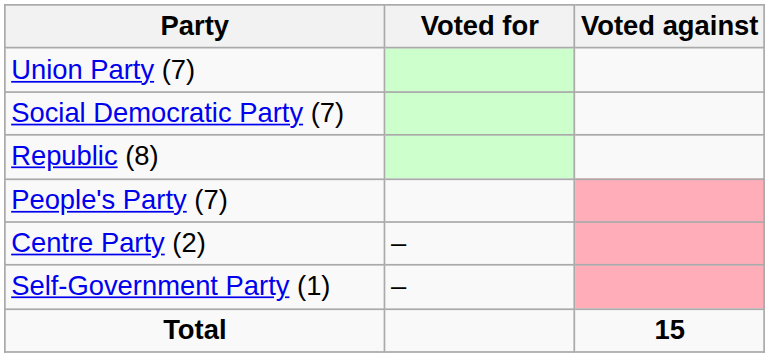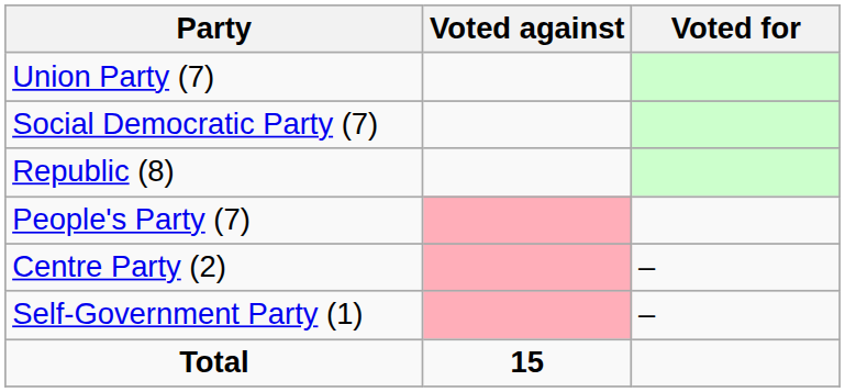 <table class="wikitable">
 <tr>
 <th>Party</th>
+<th style="width:25%;">Voted against</th>
 <th style="width:25%;">Voted for</th>
-<th style="width:25%;">Voted against</th>
 </tr>
 <tr>
 <td> <a href='#'>Union Party</a> (7)</td>
+<td></td>
 <td style="background-color:#CCFFCC;"></td>
+</tr>
+<tr>
+<td> <a href='#'>Social Democratic Party</a> (7)</td>
+<td></td>
+<td style="background-color:#CCFFCC;"></td>
+</tr>
+<tr>
+<td> <a href='#'>Republic</a> (8)</td>
+<td></td>
+<td style="background-color:#CCFFCC;"></td>
+</tr>
+<tr>
+<td> <a href='#'>People's Party</a> (7)</td>
+<td style="background-color:#FFAEB9;"></td>
 <td></td>
 </tr>
 <tr>
-<td> <a href='#'>Social Democratic Party</a> (7)</td>
-<td style="background-color:#CCFFCC;"></td>
-<td></td>
-</tr>
-<tr>
-<td> <a href='#'>Republic</a> (8)</td>
-<td style="background-color:#CCFFCC;"></td>
-<td></td>
-</tr>
-<tr>
-<td> <a href='#'>People's Party</a> (7)</td>
-<td></td>
+<td> <a href='#'>Centre Party</a> (2)</td>
 <td style="background-color:#FFAEB9;"></td>
-</tr>
-<tr>
-<td> <a href='#'>Centre Party</a> (2)</td>
 <td>–</td>
-<td style="background-color:#FFAEB9;"></td>
 </tr>
 <tr>
 <td> <a href='#'>Self-Government Party</a> (1)</td>
+<td style="background-color:#FFAEB9;"></td>
 <td>–</td>
-<td style="background-color:#FFAEB9;"></td>
 </tr>
 <tr>
 <td style="text-align:center;"><strong>Total</strong></td>
+<td style="text-align:center;"><strong>15</strong></td>
 <td></td>
-<td style="text-align:center;"><strong>15</strong></td>
 </tr>
 </table>
